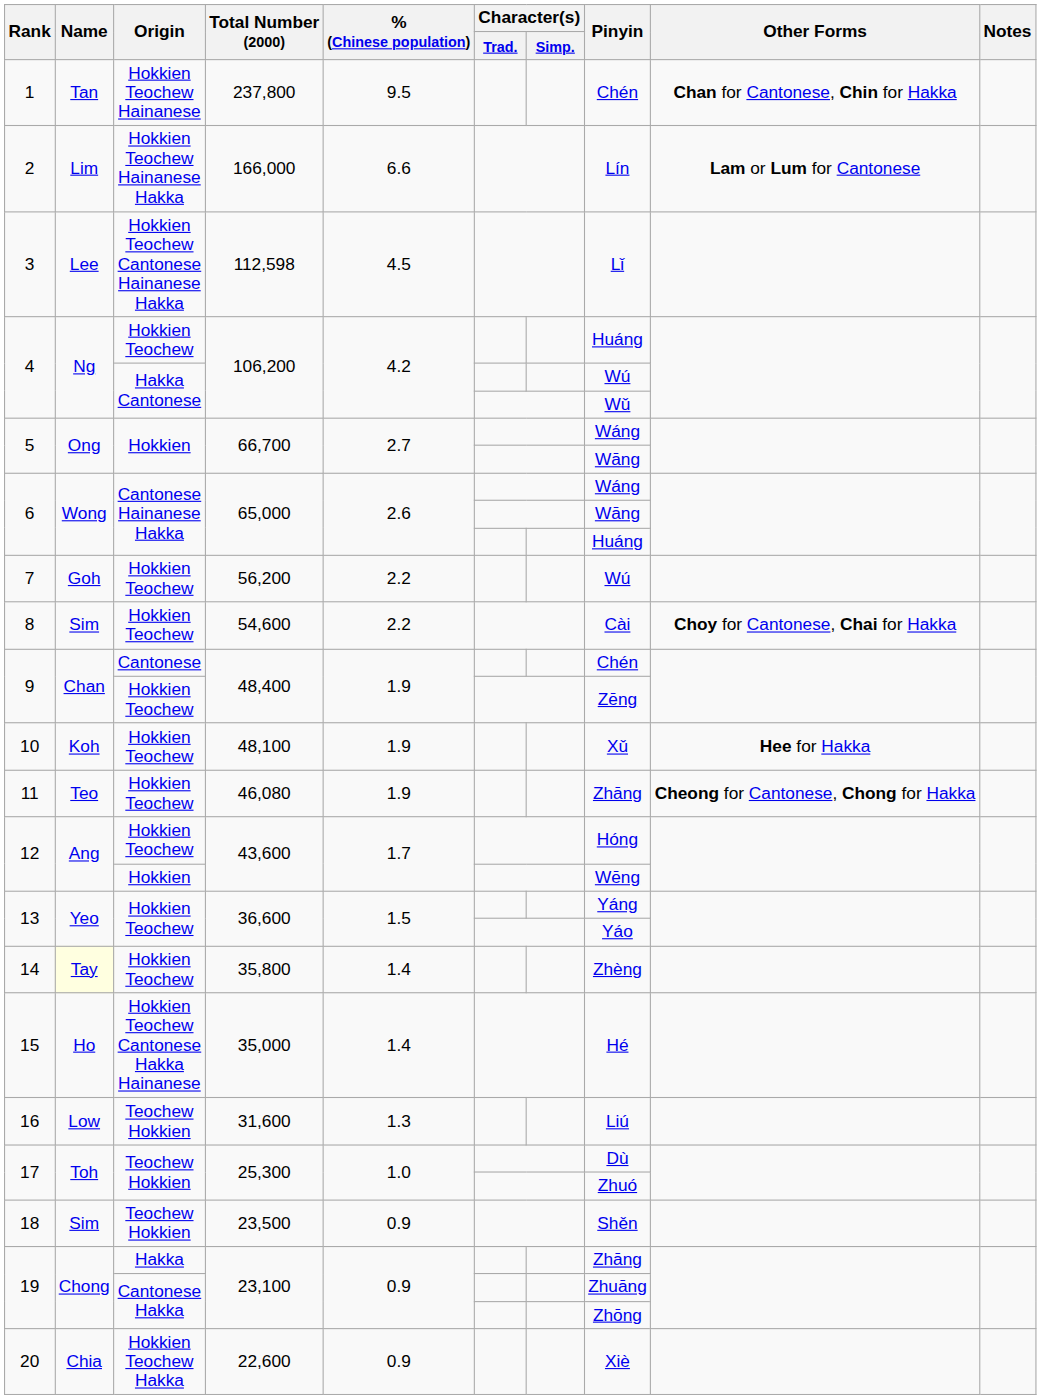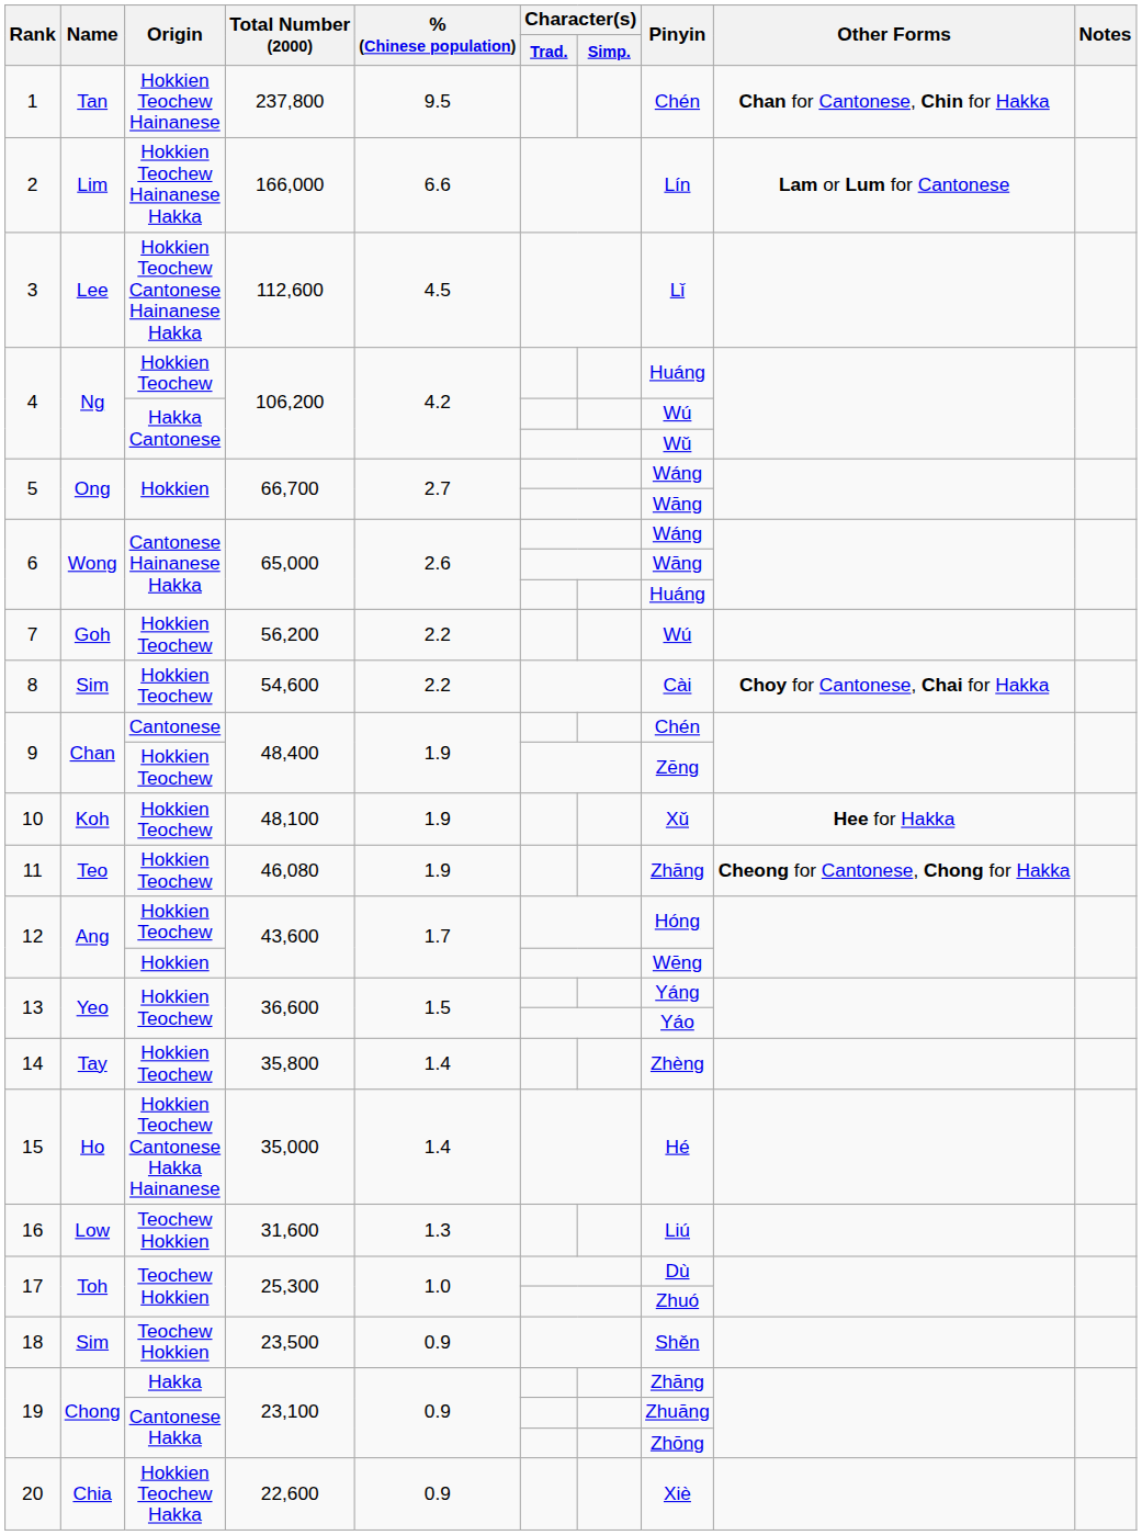 <table class="wikitable" style="text-align: center;" border="10" cellspacing="10" cellpadding="10">
 <tr>
 <th rowspan="2">Rank</th>
 <th rowspan="2">Name</th>
 <th rowspan="2">Origin</th>
 <th rowspan="2">Total Number<br><small>(2000)</small></th>
 <th rowspan="2">%<br><small>(<a href='#'>Chinese population</a>)</small></th>
 <th colspan="2">Character(s)</th>
 <th rowspan="2">Pinyin</th>
 <th rowspan="2">Other Forms</th>
 <th rowspan="2">Notes</th>
 </tr>
 <tr>
 <th><small><a href='#'>Trad.</a></small></th>
 <th><small><a href='#'>Simp.</a></small></th>
 </tr>
 <tr>
 <td>1</td>
 <td><a href='#'>Tan</a></td>
 <td><a href='#'>Hokkien</a><br><a href='#'>Teochew</a><br><a href='#'>Hainanese</a></td>
 <td>237,800</td>
 <td>9.5</td>
 <td></td>
 <td></td>
 <td><a href='#'>Chén</a></td>
 <td><strong>Chan</strong> for <a href='#'>Cantonese</a>, <strong>Chin</strong> for <a href='#'>Hakka</a></td>
 <td></td>
 </tr>
 <tr>
 <td>2</td>
 <td><a href='#'>Lim</a></td>
 <td><a href='#'>Hokkien</a><br><a href='#'>Teochew</a><br><a href='#'>Hainanese</a><br><a href='#'>Hakka</a></td>
 <td>166,000</td>
 <td>6.6</td>
 <td colspan="2"></td>
 <td><a href='#'>Lín</a></td>
 <td><strong>Lam</strong> or <strong>Lum</strong> for <a href='#'>Cantonese</a></td>
 <td></td>
 </tr>
 <tr>
 <td>3</td>
 <td><a href='#'>Lee</a></td>
 <td><a href='#'>Hokkien</a><br><a href='#'>Teochew</a><br><a href='#'>Cantonese</a><br><a href='#'>Hainanese</a><br><a href='#'>Hakka</a></td>
-<td>112,598</td>
+<td>112,600</td>
 <td>4.5</td>
 <td colspan="2"></td>
 <td><a href='#'>Lǐ</a></td>
 <td></td>
 <td></td>
 </tr>
 <tr>
 <td rowspan="3">4</td>
 <td rowspan="3"><a href='#'>Ng</a></td>
 <td><a href='#'>Hokkien</a><br><a href='#'>Teochew</a></td>
 <td rowspan="3">106,200</td>
 <td rowspan="3">4.2</td>
 <td></td>
 <td></td>
 <td><a href='#'>Huáng</a></td>
 <td rowspan="3"></td>
 <td rowspan="3"></td>
 </tr>
 <tr>
 <td rowspan="2"><a href='#'>Hakka</a><br><a href='#'>Cantonese</a></td>
 <td></td>
 <td></td>
 <td><a href='#'>Wú</a></td>
 </tr>
 <tr>
 <td colspan="2"></td>
 <td><a href='#'>Wǔ</a></td>
 </tr>
 <tr>
 <td rowspan="2">5</td>
 <td rowspan="2"><a href='#'>Ong</a></td>
 <td rowspan="2"><a href='#'>Hokkien</a></td>
 <td rowspan="2">66,700</td>
 <td rowspan="2">2.7</td>
 <td colspan="2"></td>
 <td><a href='#'>Wáng</a></td>
 <td rowspan="2"></td>
 <td rowspan="2"></td>
 </tr>
 <tr>
 <td colspan="2"></td>
 <td><a href='#'>Wāng</a></td>
 </tr>
 <tr>
 <td rowspan="3">6</td>
 <td rowspan="3"><a href='#'>Wong</a></td>
 <td rowspan="3"><a href='#'>Cantonese</a><br><a href='#'>Hainanese</a><br><a href='#'>Hakka</a></td>
 <td rowspan="3">65,000</td>
 <td rowspan="3">2.6</td>
 <td colspan="2"></td>
 <td><a href='#'>Wáng</a></td>
 <td rowspan="3"></td>
 <td rowspan="3"></td>
 </tr>
 <tr>
 <td colspan="2"></td>
 <td><a href='#'>Wāng</a></td>
 </tr>
 <tr>
 <td></td>
 <td></td>
 <td><a href='#'>Huáng</a></td>
 </tr>
 <tr>
 <td>7</td>
 <td><a href='#'>Goh</a></td>
 <td><a href='#'>Hokkien</a><br><a href='#'>Teochew</a></td>
 <td>56,200</td>
 <td>2.2</td>
 <td></td>
 <td></td>
 <td><a href='#'>Wú</a></td>
 <td></td>
 <td></td>
 </tr>
 <tr>
 <td>8</td>
 <td><a href='#'>Sim</a></td>
 <td><a href='#'>Hokkien</a><br><a href='#'>Teochew</a></td>
 <td>54,600</td>
 <td>2.2</td>
 <td colspan="2"></td>
 <td><a href='#'>Cài</a></td>
 <td><strong>Choy</strong> for <a href='#'>Cantonese</a>, <strong>Chai</strong> for <a href='#'>Hakka</a></td>
 <td></td>
 </tr>
 <tr>
 <td rowspan="2">9</td>
 <td rowspan="2"><a href='#'>Chan</a></td>
 <td><a href='#'>Cantonese</a></td>
 <td rowspan="2">48,400</td>
 <td rowspan="2">1.9</td>
 <td></td>
 <td></td>
 <td><a href='#'>Chén</a></td>
 <td rowspan="2"></td>
 <td rowspan="2"></td>
 </tr>
 <tr>
 <td rowspan="1"><a href='#'>Hokkien</a><br><a href='#'>Teochew</a></td>
 <td colspan="2"></td>
 <td><a href='#'>Zēng</a></td>
 </tr>
 <tr>
 <td>10</td>
 <td><a href='#'>Koh</a></td>
 <td><a href='#'>Hokkien</a><br><a href='#'>Teochew</a></td>
 <td>48,100</td>
 <td>1.9</td>
 <td></td>
 <td></td>
 <td><a href='#'>Xǔ</a></td>
 <td><strong>Hee</strong> for <a href='#'>Hakka</a></td>
 <td></td>
 </tr>
 <tr>
 <td>11</td>
 <td><a href='#'>Teo</a></td>
 <td><a href='#'>Hokkien</a><br><a href='#'>Teochew</a></td>
 <td>46,080</td>
 <td>1.9</td>
 <td></td>
 <td></td>
 <td><a href='#'>Zhāng</a></td>
 <td><strong>Cheong</strong> for <a href='#'>Cantonese</a>, <strong>Chong</strong> for <a href='#'>Hakka</a></td>
 <td></td>
 </tr>
 <tr>
 <td rowspan="2">12</td>
 <td rowspan="2"><a href='#'>Ang</a></td>
 <td><a href='#'>Hokkien</a><br><a href='#'>Teochew</a></td>
 <td rowspan="2">43,600</td>
 <td rowspan="2">1.7</td>
 <td colspan="2"></td>
 <td><a href='#'>Hóng</a></td>
 <td rowspan="2"></td>
 <td rowspan="2"></td>
 </tr>
 <tr>
 <td rowspan="1"><a href='#'>Hokkien</a></td>
 <td colspan="2"></td>
 <td><a href='#'>Wēng</a></td>
 </tr>
 <tr>
 <td rowspan="2">13</td>
 <td rowspan="2"><a href='#'>Yeo</a></td>
 <td rowspan="2"><a href='#'>Hokkien</a><br><a href='#'>Teochew</a></td>
 <td rowspan="2">36,600</td>
 <td rowspan="2">1.5</td>
 <td></td>
 <td></td>
 <td><a href='#'>Yáng</a></td>
 <td rowspan="2"></td>
 <td rowspan="2"></td>
 </tr>
 <tr>
 <td colspan="2"></td>
 <td><a href='#'>Yáo</a></td>
 </tr>
 <tr>
 <td>14</td>
-<td style="background: lightyellow;"><a href='#'>Tay</a></td>
+<td><a href='#'>Tay</a></td>
 <td><a href='#'>Hokkien</a><br><a href='#'>Teochew</a></td>
 <td>35,800</td>
 <td>1.4</td>
 <td></td>
 <td></td>
 <td><a href='#'>Zhèng</a></td>
 <td></td>
 <td></td>
 </tr>
 <tr>
 <td>15</td>
 <td><a href='#'>Ho</a></td>
 <td><a href='#'>Hokkien</a><br><a href='#'>Teochew</a><br><a href='#'>Cantonese</a><br><a href='#'>Hakka</a><br><a href='#'>Hainanese</a></td>
 <td>35,000</td>
 <td>1.4</td>
 <td colspan="2"></td>
 <td><a href='#'>Hé</a></td>
 <td></td>
 <td></td>
 </tr>
 <tr>
 <td>16</td>
 <td><a href='#'>Low</a></td>
 <td><a href='#'>Teochew</a><br><a href='#'>Hokkien</a></td>
 <td>31,600</td>
 <td>1.3</td>
 <td></td>
 <td></td>
 <td><a href='#'>Liú</a></td>
 <td></td>
 <td></td>
 </tr>
 <tr>
 <td rowspan="2">17</td>
 <td rowspan="2"><a href='#'>Toh</a></td>
 <td rowspan="2"><a href='#'>Teochew</a><br><a href='#'>Hokkien</a></td>
 <td rowspan="2">25,300</td>
 <td rowspan="2">1.0</td>
 <td colspan="2"></td>
 <td><a href='#'>Dù</a></td>
 <td rowspan="2"></td>
 <td rowspan="2"></td>
 </tr>
 <tr>
 <td colspan="2"></td>
 <td><a href='#'>Zhuó</a></td>
 </tr>
 <tr>
 <td>18</td>
 <td><a href='#'>Sim</a></td>
 <td><a href='#'>Teochew</a><br><a href='#'>Hokkien</a></td>
 <td>23,500</td>
 <td>0.9</td>
 <td colspan="2"></td>
 <td><a href='#'>Shěn</a></td>
 <td></td>
 <td></td>
 </tr>
 <tr>
 <td rowspan="3">19</td>
 <td rowspan="3"><a href='#'>Chong</a></td>
 <td><a href='#'>Hakka</a></td>
 <td rowspan="3">23,100</td>
 <td rowspan="3">0.9</td>
 <td></td>
 <td></td>
 <td><a href='#'>Zhāng</a></td>
 <td rowspan="3"></td>
 <td rowspan="3"></td>
 </tr>
 <tr>
 <td rowspan="2"><a href='#'>Cantonese</a><br><a href='#'>Hakka</a></td>
 <td></td>
 <td></td>
 <td><a href='#'>Zhuāng</a></td>
 </tr>
 <tr>
 <td></td>
 <td></td>
 <td><a href='#'>Zhōng</a></td>
 </tr>
 <tr>
 <td>20</td>
 <td><a href='#'>Chia</a></td>
 <td><a href='#'>Hokkien</a><br><a href='#'>Teochew</a><br><a href='#'>Hakka</a></td>
 <td>22,600</td>
 <td>0.9</td>
 <td></td>
 <td></td>
 <td><a href='#'>Xiè</a></td>
 <td></td>
 <td></td>
 </tr>
 </table>
